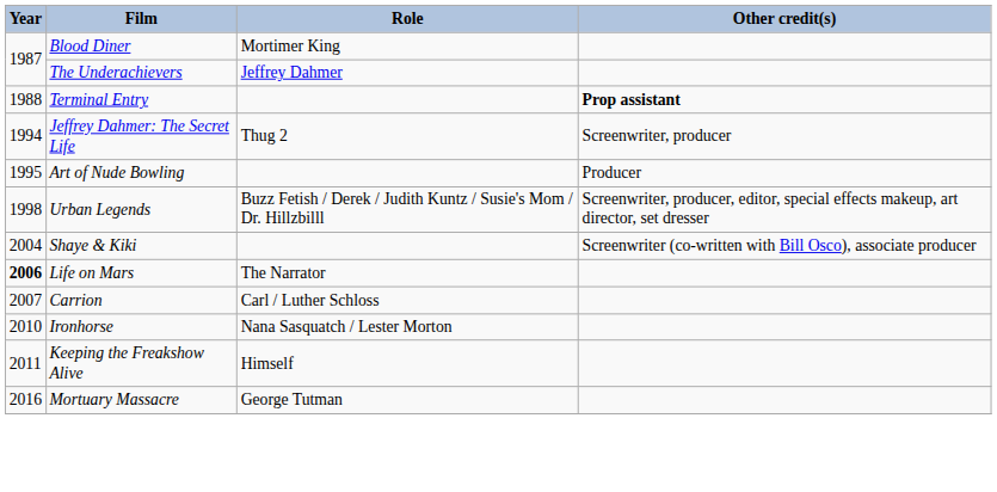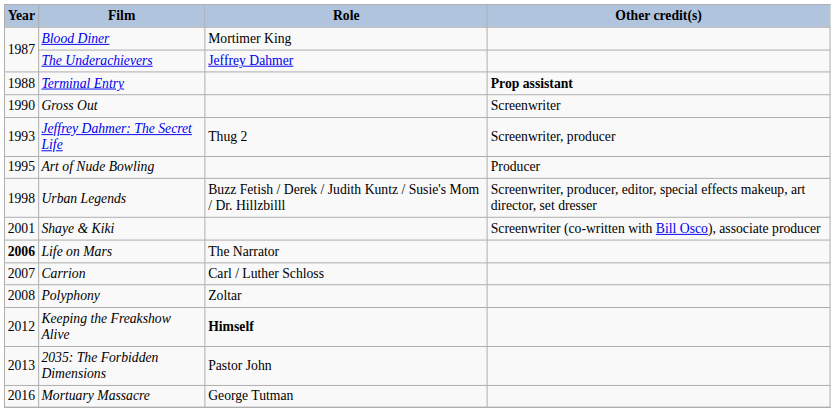 <table class="wikitable" style="font-size:90%;">
 <tr>
 <th style="background:#B0C4DE;">Year</th>
 <th style="background:#B0C4DE;">Film</th>
 <th style="background:#B0C4DE;">Role</th>
 <th style="background:#B0C4DE;">Other credit(s)</th>
 </tr>
 <tr>
 <td rowspan=2>1987</td>
 <td><em><a href='#'>Blood Diner</a></em></td>
 <td>Mortimer King</td>
 <td></td>
 </tr>
 <tr>
 <td><em><a href='#'>The Underachievers</a></em></td>
 <td><a href='#'>Jeffrey Dahmer</a></td>
 <td></td>
 </tr>
 <tr>
 <td>1988</td>
 <td><em><a href='#'>Terminal Entry</a></em></td>
 <td></td>
 <td><strong>Prop assistant</strong></td>
 </tr>
 <tr>
-<td>1994</td>
+<td>1990</td>
+<td><em>Gross Out</em></td>
+<td></td>
+<td>Screenwriter</td>
+</tr>
+<tr>
+<td>1993</td>
 <td><em><a href='#'>Jeffrey Dahmer: The Secret Life</a></em></td>
 <td>Thug 2</td>
 <td>Screenwriter, producer</td>
 </tr>
 <tr>
 <td>1995</td>
 <td><em>Art of Nude Bowling</em></td>
 <td></td>
 <td>Producer</td>
 </tr>
 <tr>
 <td>1998</td>
 <td><em>Urban Legends</em></td>
 <td>Buzz Fetish / Derek / Judith Kuntz / Susie's Mom / Dr. Hillzbilll</td>
 <td>Screenwriter, producer, editor, special effects makeup, art director, set dresser</td>
 </tr>
 <tr>
-<td>2004</td>
+<td>2001</td>
 <td><em>Shaye & Kiki</em></td>
 <td></td>
 <td>Screenwriter (co-written with <a href='#'>Bill Osco</a>), associate producer</td>
 </tr>
 <tr>
 <td><strong>2006</strong></td>
 <td><em>Life on Mars</em></td>
 <td>The Narrator</td>
 <td></td>
 </tr>
 <tr>
 <td>2007</td>
 <td><em>Carrion</em></td>
 <td>Carl / Luther Schloss</td>
 <td></td>
 </tr>
 <tr>
-<td>2010</td>
-<td><em>Ironhorse</em></td>
-<td>Nana Sasquatch / Lester Morton</td>
+<td>2008</td>
+<td><em>Polyphony</em></td>
+<td>Zoltar</td>
 <td></td>
 </tr>
 <tr>
-<td>2011</td>
+<td>2012</td>
 <td><em>Keeping the Freakshow Alive</em></td>
-<td>Himself</td>
+<td><strong>Himself</strong></td>
+<td></td>
+</tr>
+<tr>
+<td>2013</td>
+<td><em>2035: The Forbidden Dimensions</em></td>
+<td>Pastor John</td>
 <td></td>
 </tr>
 <tr>
 <td>2016</td>
 <td><em>Mortuary Massacre</em></td>
 <td>George Tutman</td>
 <td></td>
 </tr>
 <tr>
 </tr>
 </table>
